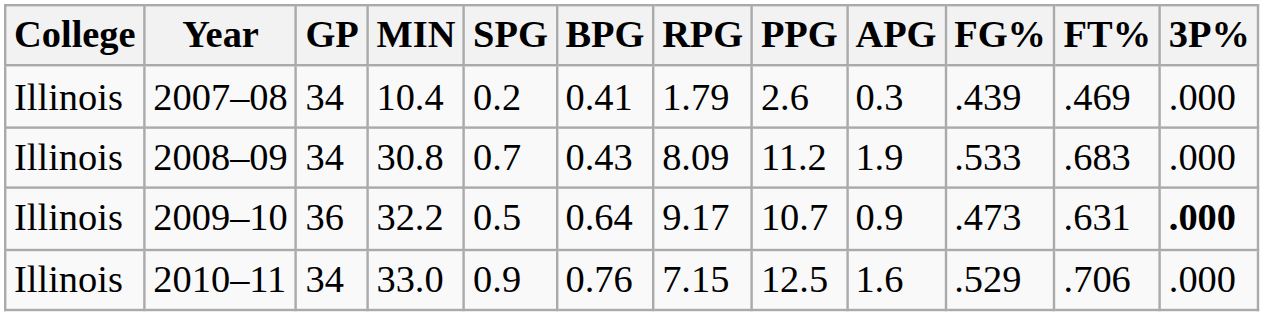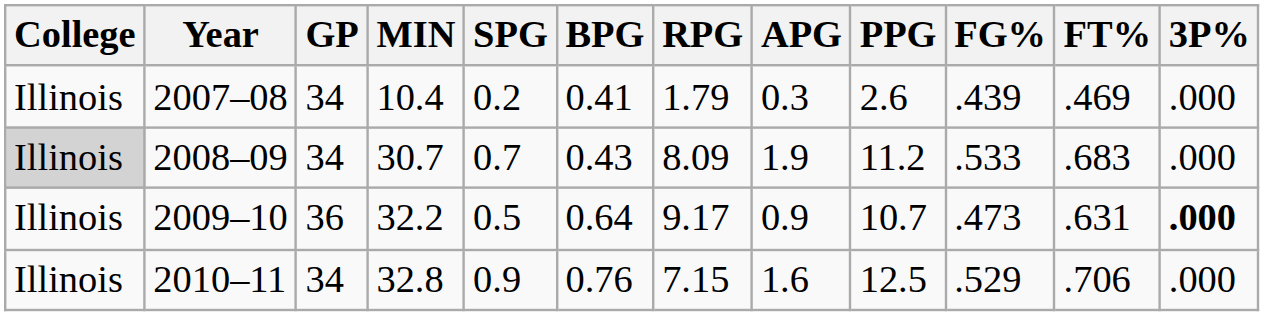 <table class="wikitable">
 <tr>
 <th>College</th>
 <th>Year</th>
 <th>GP</th>
 <th>MIN</th>
 <th>SPG</th>
 <th>BPG</th>
 <th>RPG</th>
+<th>APG</th>
 <th>PPG</th>
-<th>APG</th>
 <th>FG%</th>
 <th>FT%</th>
 <th>3P%</th>
 </tr>
 <tr>
 <td>Illinois</td>
 <td>2007–08</td>
 <td>34</td>
 <td>10.4</td>
 <td>0.2</td>
 <td>0.41</td>
 <td>1.79</td>
+<td>0.3</td>
 <td>2.6</td>
-<td>0.3</td>
 <td>.439</td>
 <td>.469</td>
 <td>.000</td>
 </tr>
 <tr>
-<td>Illinois</td>
+<td style="background: lightgrey;">Illinois</td>
 <td>2008–09</td>
 <td>34</td>
-<td>30.8</td>
+<td>30.7</td>
 <td>0.7</td>
 <td>0.43</td>
 <td>8.09</td>
+<td>1.9</td>
 <td>11.2</td>
-<td>1.9</td>
 <td>.533</td>
 <td>.683</td>
 <td>.000</td>
 </tr>
 <tr>
 <td>Illinois</td>
 <td>2009–10</td>
 <td>36</td>
 <td>32.2</td>
 <td>0.5</td>
 <td>0.64</td>
 <td>9.17</td>
+<td>0.9</td>
 <td>10.7</td>
-<td>0.9</td>
 <td>.473</td>
 <td>.631</td>
 <td><strong>.000</strong></td>
 </tr>
 <tr>
 <td>Illinois</td>
 <td>2010–11</td>
 <td>34</td>
-<td>33.0</td>
+<td>32.8</td>
 <td>0.9</td>
 <td>0.76</td>
 <td>7.15</td>
+<td>1.6</td>
 <td>12.5</td>
-<td>1.6</td>
 <td>.529</td>
 <td>.706</td>
 <td>.000</td>
 </tr>
 </table>
